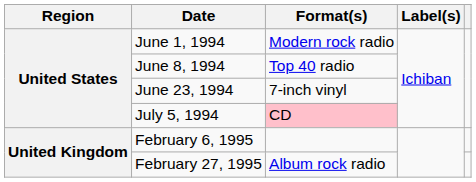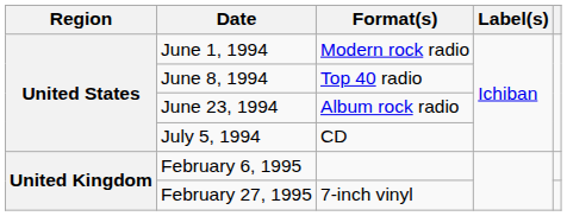 <table class="wikitable plainrowheaders">
 <tr>
 <th scope="col">Region</th>
 <th scope="col">Date</th>
 <th scope="col">Format(s)</th>
 <th scope="col">Label(s)</th>
 <th scope="col"></th>
 </tr>
 <tr>
 <th scope="row" rowspan="4">United States</th>
 <td>June 1, 1994</td>
 <td><a href='#'>Modern rock</a> radio</td>
 <td rowspan="4"><a href='#'>Ichiban</a></td>
 <td rowspan="4"></td>
 </tr>
 <tr>
 <td>June 8, 1994</td>
 <td><a href='#'>Top 40</a> radio</td>
 </tr>
 <tr>
 <td>June 23, 1994</td>
-<td>7-inch vinyl</td>
+<td><a href='#'>Album rock</a> radio</td>
 </tr>
 <tr>
 <td>July 5, 1994</td>
-<td style="background: pink;">CD</td>
+<td>CD</td>
 </tr>
 <tr>
 <th scope="row" rowspan="2">United Kingdom</th>
 <td>February 6, 1995</td>
 <td></td>
 <td rowspan="2"></td>
 <td></td>
 </tr>
 <tr>
 <td>February 27, 1995</td>
-<td><a href='#'>Album rock</a> radio</td>
+<td>7-inch vinyl</td>
 <td></td>
 </tr>
 </table>
